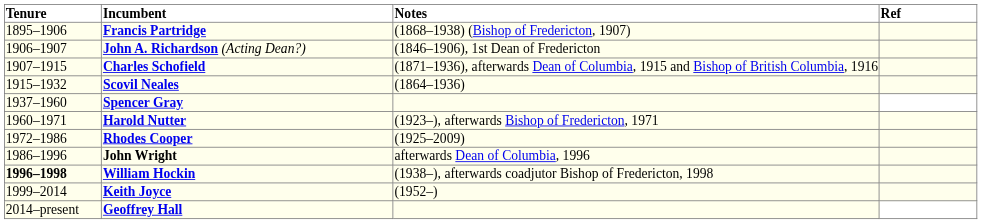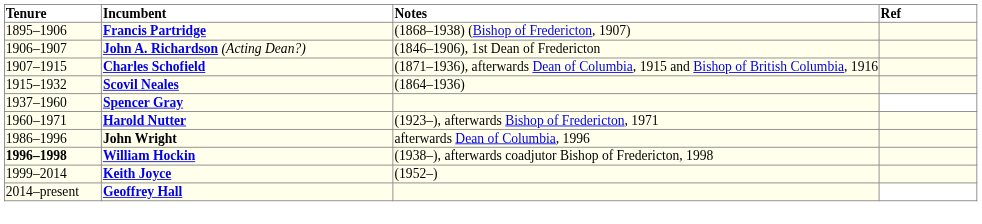 <table border=1 style="border-collapse: collapse">
 <tr align=left>
 <th width="10%">Tenure</th>
 <th width="30%">Incumbent</th>
 <th width="50%">Notes</th>
 <th citation = "10%">Ref</th>
 </tr>
 <tr valign=top bgcolor="#ffffec">
 <td>1895–1906</td>
 <td><strong><a href='#'>Francis Partridge</a></strong></td>
 <td>(1868–1938) (<a href='#'>Bishop of Fredericton</a>, 1907)</td>
 <td></td>
 </tr>
 <tr valign=top bgcolor="#ffffec">
 <td>1906–1907</td>
 <td><strong><a href='#'>John A. Richardson</a></strong> <em>(Acting Dean?)</em></td>
 <td>(1846–1906), 1st Dean of Fredericton</td>
 <td></td>
 </tr>
 <tr valign=top bgcolor="#ffffec">
 <td>1907–1915</td>
 <td><strong><a href='#'>Charles Schofield</a></strong></td>
 <td>(1871–1936), afterwards <a href='#'>Dean of Columbia</a>, 1915 and <a href='#'>Bishop of British Columbia</a>, 1916</td>
 <td></td>
 </tr>
 <tr valign=top bgcolor="#ffffec">
 <td>1915–1932</td>
 <td><strong><a href='#'>Scovil Neales</a></strong></td>
 <td>(1864–1936)</td>
 <td></td>
 </tr>
 <tr valign=top bgcolor="#ffffec">
 <td>1937–1960</td>
 <td><strong><a href='#'>Spencer Gray</a></strong></td>
 <td></td>
 </tr>
 <tr valign=top bgcolor="#ffffec">
 <td>1960–1971</td>
 <td><strong><a href='#'>Harold Nutter</a></strong></td>
 <td>(1923–), afterwards <a href='#'>Bishop of Fredericton</a>, 1971</td>
 <td></td>
 </tr>
 <tr valign=top bgcolor="#ffffec">
-<td>1972–1986</td>
-<td><strong><a href='#'>Rhodes Cooper</a></strong></td>
-<td>(1925–2009)</td>
-<td></td>
-</tr>
-<tr valign=top bgcolor="#ffffec">
 <td>1986–1996</td>
 <td><strong>John Wright</strong></td>
 <td>afterwards <a href='#'>Dean of Columbia</a>, 1996</td>
 <td></td>
 </tr>
 <tr valign=top bgcolor="#ffffec">
 <td><strong>1996–1998</strong></td>
 <td><strong><a href='#'>William Hockin</a></strong></td>
 <td>(1938–), afterwards coadjutor Bishop of Fredericton, 1998</td>
 <td></td>
 </tr>
 <tr valign=top bgcolor="#ffffec">
 <td>1999–2014</td>
 <td><strong><a href='#'>Keith Joyce</a></strong></td>
 <td>(1952–)</td>
 <td></td>
 </tr>
 <tr valign=top bgcolor="#ffffec">
 <td>2014–present</td>
 <td><strong><a href='#'>Geoffrey Hall</a></strong></td>
 <td></td>
 </tr>
 </table>
